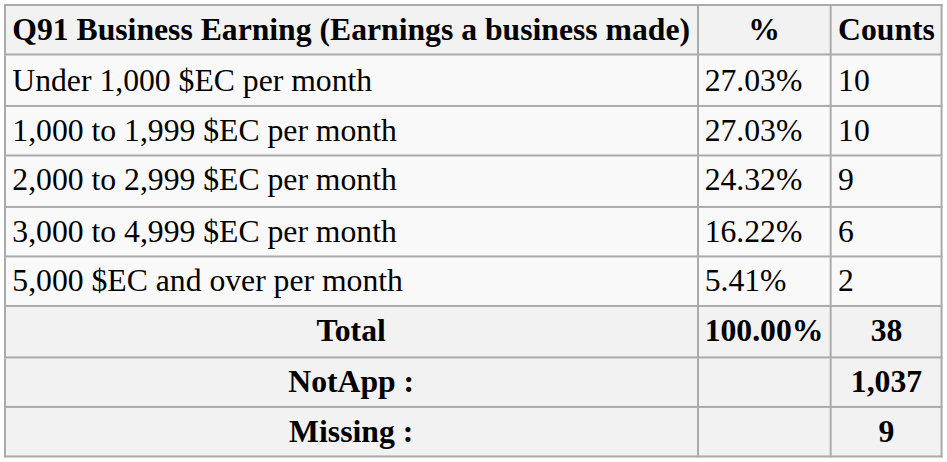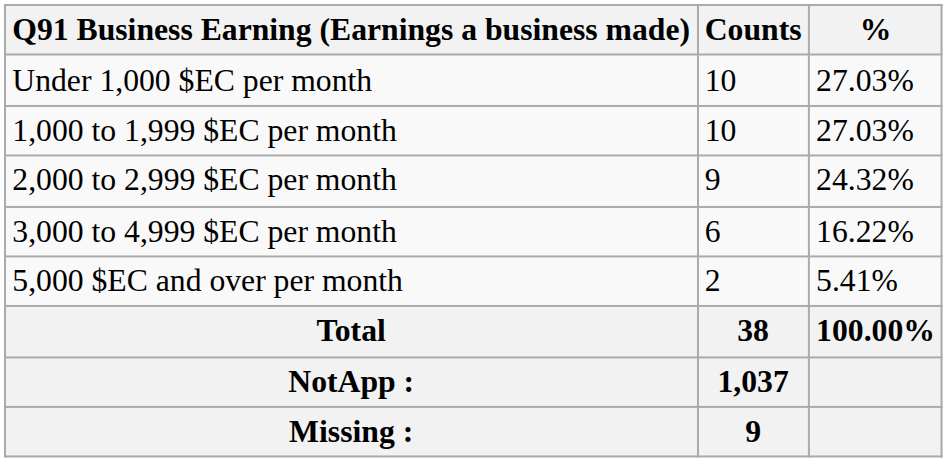 <table class="wikitable sortable">
 <tr>
 <th>Q91 Business Earning (Earnings a business made)</th>
+<th>Counts</th>
 <th>%</th>
-<th>Counts</th>
 </tr>
 <tr>
 <td>Under 1,000 $EC per month</td>
+<td>10</td>
 <td>27.03%</td>
-<td>10</td>
 </tr>
 <tr>
 <td>1,000 to 1,999 $EC per month</td>
+<td>10</td>
 <td>27.03%</td>
-<td>10</td>
 </tr>
 <tr>
 <td>2,000 to 2,999 $EC per month</td>
+<td>9</td>
 <td>24.32%</td>
-<td>9</td>
 </tr>
 <tr>
 <td>3,000 to 4,999 $EC per month</td>
+<td>6</td>
 <td>16.22%</td>
-<td>6</td>
 </tr>
 <tr>
 <td>5,000 $EC and over per month</td>
+<td>2</td>
 <td>5.41%</td>
-<td>2</td>
 </tr>
 <tr>
 <th>Total</th>
+<th>38</th>
 <th>100.00%</th>
-<th>38</th>
 </tr>
 <tr>
 <th>NotApp :</th>
+<th>1,037</th>
 <th></th>
-<th>1,037</th>
 </tr>
 <tr>
 <th>Missing :</th>
+<th>9</th>
 <th></th>
-<th>9</th>
 </tr>
 </table>
